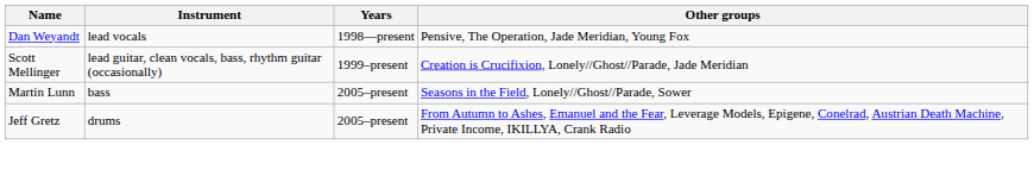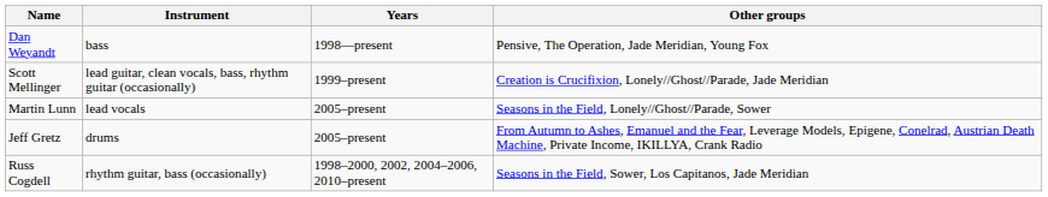 <table class="wikitable">
 <tr>
 <th>Name</th>
 <th>Instrument</th>
 <th>Years</th>
 <th>Other groups</th>
 </tr>
 <tr>
 <td><a href='#'>Dan Weyandt</a></td>
-<td>lead vocals</td>
+<td>bass</td>
 <td>1998―present</td>
 <td>Pensive, The Operation, Jade Meridian, Young Fox</td>
 </tr>
 <tr>
 <td>Scott Mellinger</td>
 <td>lead guitar, clean vocals, bass, rhythm guitar (occasionally)</td>
 <td>1999–present</td>
 <td><a href='#'>Creation is Crucifixion</a>, Lonely//Ghost//Parade, Jade Meridian</td>
 </tr>
 <tr>
 <td>Martin Lunn</td>
-<td>bass</td>
+<td>lead vocals</td>
 <td>2005–present</td>
 <td><a href='#'>Seasons in the Field</a>, Lonely//Ghost//Parade, Sower</td>
 </tr>
 <tr>
 <td>Jeff Gretz</td>
 <td>drums</td>
 <td>2005–present</td>
 <td><a href='#'>From Autumn to Ashes</a>, <a href='#'>Emanuel and the Fear</a>, Leverage Models, Epigene, <a href='#'>Conelrad</a>, <a href='#'>Austrian Death Machine</a>, Private Income, IKILLYA, Crank Radio</td>
 </tr>
+<tr>
+<td>Russ Cogdell</td>
+<td>rhythm guitar, bass (occasionally)</td>
+<td>1998–2000, 2002, 2004–2006, 2010–present</td>
+<td><a href='#'>Seasons in the Field</a>, Sower, Los Capitanos, Jade Meridian</td>
+</tr>
 </table>
